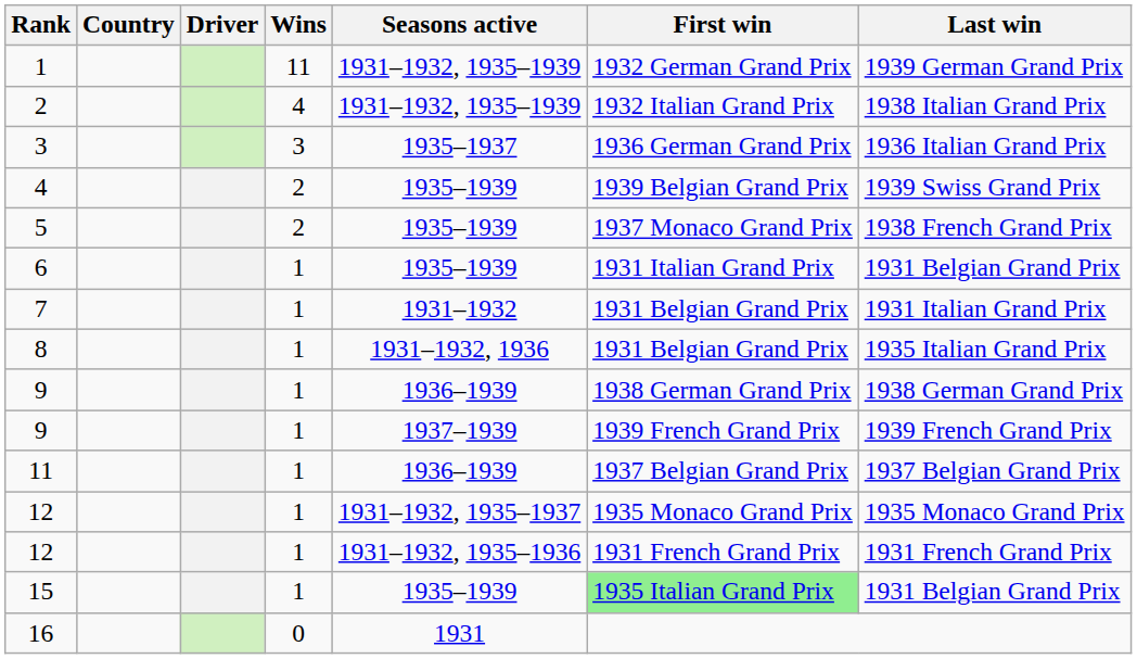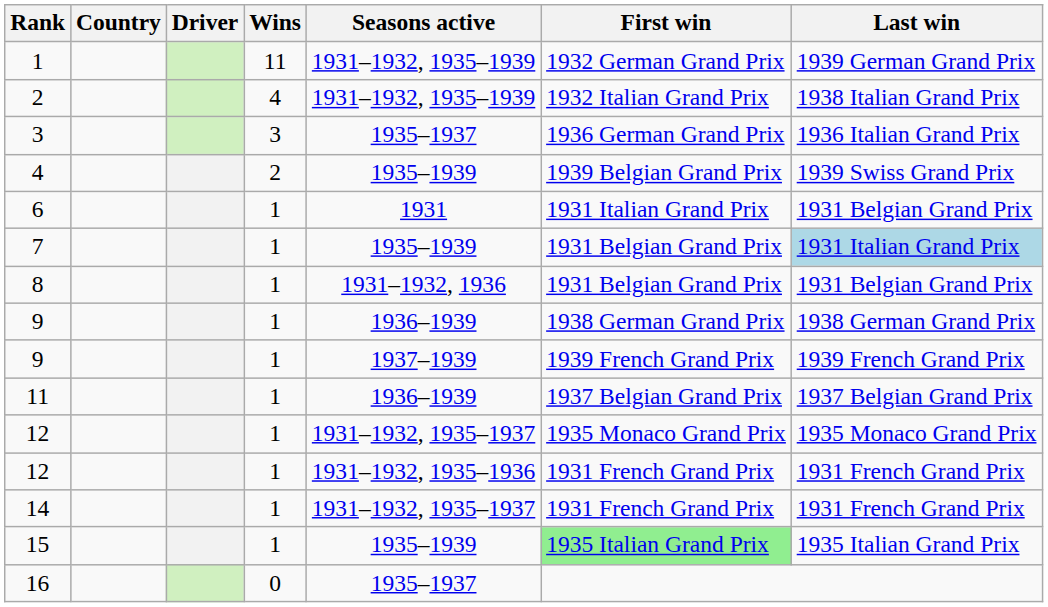 <table class="sortable plainrowheaders wikitable">
 <tr>
 <th scope=col>Rank</th>
 <th scope=col>Country</th>
 <th scope=col>Driver</th>
 <th scope=col>Wins</th>
 <th scope=col>Seasons active</th>
 <th scope=col>First win</th>
 <th scope=col>Last win</th>
 </tr>
 <tr>
 <td align=center>1</td>
 <td></td>
 <th scope=row style="background-color:#D0F0C0"></th>
 <td align=center>11</td>
 <td align=center><a href='#'>1931</a>–<a href='#'>1932</a>, <a href='#'>1935</a>–<a href='#'>1939</a></td>
 <td data-sort-value="1932-07"><a href='#'>1932 German Grand Prix</a></td>
 <td data-sort-value="1939-23"><a href='#'>1939 German Grand Prix</a></td>
 </tr>
 <tr>
 <td align=center>2</td>
 <td></td>
 <th scope=row style="background-color:#D0F0C0"></th>
 <td align=center>4</td>
 <td align=center><a href='#'>1931</a>–<a href='#'>1932</a>, <a href='#'>1935</a>–<a href='#'>1939</a></td>
 <td data-sort-value="1932-06"><a href='#'>1932 Italian Grand Prix</a></td>
 <td data-sort-value="1938-09"><a href='#'>1938 Italian Grand Prix</a></td>
 </tr>
 <tr>
 <td align=center>3</td>
 <td></td>
 <th scope=row style="background-color:#D0F0C0"></th>
 <td align=center>3</td>
 <td align=center><a href='#'>1935</a>–<a href='#'>1937</a></td>
 <td data-sort-value="1932-07"><a href='#'>1936 German Grand Prix</a></td>
 <td data-sort-value="1938-09"><a href='#'>1936 Italian Grand Prix</a></td>
 </tr>
 <tr>
 <td align=center>4</td>
 <td></td>
 <th scope=row></th>
 <td align=center>2</td>
 <td align=center><a href='#'>1935</a>–<a href='#'>1939</a></td>
 <td data-sort-value="1939-06"><a href='#'>1939 Belgian Grand Prix</a></td>
 <td data-sort-value="1938-08"><a href='#'>1939 Swiss Grand Prix</a></td>
 </tr>
 <tr>
-<td align=center>5</td>
-<td></td>
-<th scope=row></th>
-<td align=center>2</td>
-<td align=center><a href='#'>1935</a>–<a href='#'>1939</a></td>
-<td data-sort-value="1937-08"><a href='#'>1937 Monaco Grand Prix</a></td>
-<td data-sort-value="1938-07"><a href='#'>1938 French Grand Prix</a></td>
-</tr>
-<tr>
 <td align=center>6</td>
 <td></td>
 <th scope=row></th>
 <td align=center>1</td>
-<td align=center><a href='#'>1935</a>–<a href='#'>1939</a></td>
+<td align=center><a href='#'>1931</a></td>
 <td data-sort-value="1931-05"><a href='#'>1931 Italian Grand Prix</a></td>
 <td data-sort-value="1931-07"><a href='#'>1931 Belgian Grand Prix</a></td>
 </tr>
 <tr>
 <td align=center>7</td>
 <td></td>
 <th scope=row></th>
 <td align=center>1</td>
-<td align=center><a href='#'>1931</a>–<a href='#'>1932</a></td>
+<td align=center><a href='#'>1935</a>–<a href='#'>1939</a></td>
 <td data-sort-value="1931-07"><a href='#'>1931 Belgian Grand Prix</a></td>
-<td data-sort-value="1931-05"><a href='#'>1931 Italian Grand Prix</a></td>
+<td data-sort-value="1931-05" style="background: lightblue;"><a href='#'>1931 Italian Grand Prix</a></td>
 </tr>
 <tr>
 <td align=center>8</td>
 <td></td>
 <th scope=row></th>
 <td align=center>1</td>
 <td align=center><a href='#'>1931</a>–<a href='#'>1932</a>, <a href='#'>1936</a></td>
 <td data-sort-value="1931-07"><a href='#'>1931 Belgian Grand Prix</a></td>
-<td data-sort-value="1931-09"><a href='#'>1935 Italian Grand Prix</a></td>
+<td data-sort-value="1931-07"><a href='#'>1931 Belgian Grand Prix</a></td>
 </tr>
 <tr>
 <td align=center>9</td>
 <td></td>
 <th scope=row></th>
 <td align=center>1</td>
 <td align=center><a href='#'>1936</a>–<a href='#'>1939</a></td>
 <td data-sort-value="1938-07"><a href='#'>1938 German Grand Prix</a></td>
 <td data-sort-value="1938-07"><a href='#'>1938 German Grand Prix</a></td>
 </tr>
 <tr>
 <td align=center>9</td>
 <td></td>
 <th scope=row></th>
 <td align=center>1</td>
 <td align=center><a href='#'>1937</a>–<a href='#'>1939</a></td>
 <td data-sort-value="1939-07"><a href='#'>1939 French Grand Prix</a></td>
 <td data-sort-value="1939-07"><a href='#'>1939 French Grand Prix</a></td>
 </tr>
 <tr>
 <td align=center>11</td>
 <td></td>
 <th scope=row></th>
 <td align=center>1</td>
 <td align=center><a href='#'>1936</a>–<a href='#'>1939</a></td>
 <td data-sort-value="1937-07"><a href='#'>1937 Belgian Grand Prix</a></td>
 <td data-sort-value="1937-07"><a href='#'>1937 Belgian Grand Prix</a></td>
 </tr>
 <tr>
 <td align=center>12</td>
 <td></td>
 <th scope=row></th>
 <td align=center>1</td>
 <td align=center><a href='#'>1931</a>–<a href='#'>1932</a>, <a href='#'>1935</a>–<a href='#'>1937</a></td>
 <td data-sort-value="1937-04"><a href='#'>1935 Monaco Grand Prix</a></td>
 <td data-sort-value="1937-04"><a href='#'>1935 Monaco Grand Prix</a></td>
 </tr>
 <tr>
 <td align=center>12</td>
 <td></td>
 <th scope=row></th>
 <td align=center>1</td>
 <td align=center><a href='#'>1931</a>–<a href='#'>1932</a>, <a href='#'>1935</a>–<a href='#'>1936</a></td>
 <td data-sort-value="1931-06"><a href='#'>1931 French Grand Prix</a></td>
 <td data-sort-value="1931-06"><a href='#'>1931 French Grand Prix</a></td>
 </tr>
 <tr>
+<td align=center>14</td>
+<td></td>
+<th scope=row></th>
+<td align=center>1</td>
+<td align=center><a href='#'>1931</a>–<a href='#'>1932</a>, <a href='#'>1935</a>–<a href='#'>1937</a></td>
+<td data-sort-value="1931-06"><a href='#'>1931 French Grand Prix</a></td>
+<td data-sort-value="1931-06"><a href='#'>1931 French Grand Prix</a></td>
+</tr>
+<tr>
 <td align=center>15</td>
 <td></td>
 <th scope=row></th>
 <td align=center>1</td>
 <td align=center><a href='#'>1935</a>–<a href='#'>1939</a></td>
 <td data-sort-value="1931-09" style="background: lightgreen;"><a href='#'>1935 Italian Grand Prix</a></td>
-<td data-sort-value="1931-07"><a href='#'>1931 Belgian Grand Prix</a></td>
+<td data-sort-value="1931-09"><a href='#'>1935 Italian Grand Prix</a></td>
 </tr>
 <tr>
 <td align=center>16</td>
 <td></td>
 <th scope=row style="background-color:#D0F0C0"></th>
 <td align=center>0</td>
-<td align=center><a href='#'>1931</a></td>
+<td align=center><a href='#'>1935</a>–<a href='#'>1937</a></td>
 </tr>
 </table>
